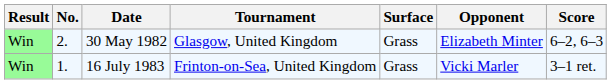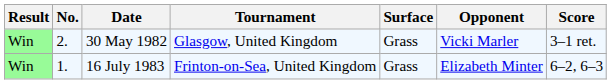 <table class="sortable wikitable" style=font-size:97%>
 <tr>
 <th>Result</th>
 <th>No.</th>
 <th>Date</th>
 <th>Tournament</th>
 <th>Surface</th>
 <th>Opponent</th>
 <th>Score</th>
 </tr>
 <tr bgcolor="#f0f8ff">
 <td style="background:#98fb98;">Win</td>
 <td>2.</td>
 <td>30 May 1982</td>
 <td><a href='#'>Glasgow</a>, United Kingdom</td>
 <td>Grass</td>
-<td> <a href='#'>Elizabeth Minter</a></td>
-<td>6–2, 6–3</td>
+<td> <a href='#'>Vicki Marler</a></td>
+<td>3–1 ret.</td>
 </tr>
 <tr bgcolor="#f0f8ff">
 <td style="background:#98fb98;">Win</td>
 <td>1.</td>
 <td>16 July 1983</td>
 <td><a href='#'>Frinton-on-Sea</a>, United Kingdom</td>
 <td>Grass</td>
-<td> <a href='#'>Vicki Marler</a></td>
-<td>3–1 ret.</td>
+<td> <a href='#'>Elizabeth Minter</a></td>
+<td>6–2, 6–3</td>
 </tr>
 </table>
